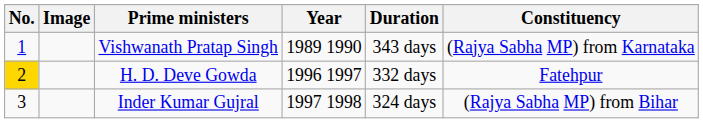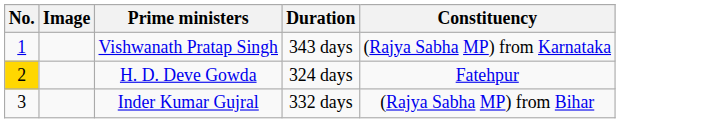 <table class="sortable wikitable">
 <tr style="background:#ccc; text-align:center;">
 <th>No.</th>
 <th>Image</th>
 <th>Prime ministers</th>
-<th>Year</th>
 <th>Duration</th>
 <th>Constituency</th>
 </tr>
 <tr style="vertical-align: middle; text-align: center;">
 <td><a href='#'>1</a></td>
 <td></td>
 <td><a href='#'>Vishwanath Pratap Singh</a></td>
-<td>1989  1990</td>
 <td>343 days</td>
 <td> (<a href='#'>Rajya Sabha</a> <a href='#'>MP</a>) from <a href='#'>Karnataka</a></td>
 </tr>
 <tr style="vertical-align: middle; text-align: center;">
 <td style="background: gold;">2</td>
 <td></td>
 <td><a href='#'>H. D. Deve Gowda</a></td>
-<td>1996  1997</td>
-<td>332 days</td>
+<td>324 days</td>
 <td><a href='#'>Fatehpur</a></td>
 </tr>
 <tr style="vertical-align: middle; text-align: center;">
 <td>3</td>
 <td></td>
 <td><a href='#'>Inder Kumar Gujral</a></td>
-<td>1997  1998</td>
-<td>324 days</td>
+<td>332 days</td>
 <td> (<a href='#'>Rajya Sabha</a> <a href='#'>MP</a>) from <a href='#'>Bihar</a></td>
 </tr>
 </table>
